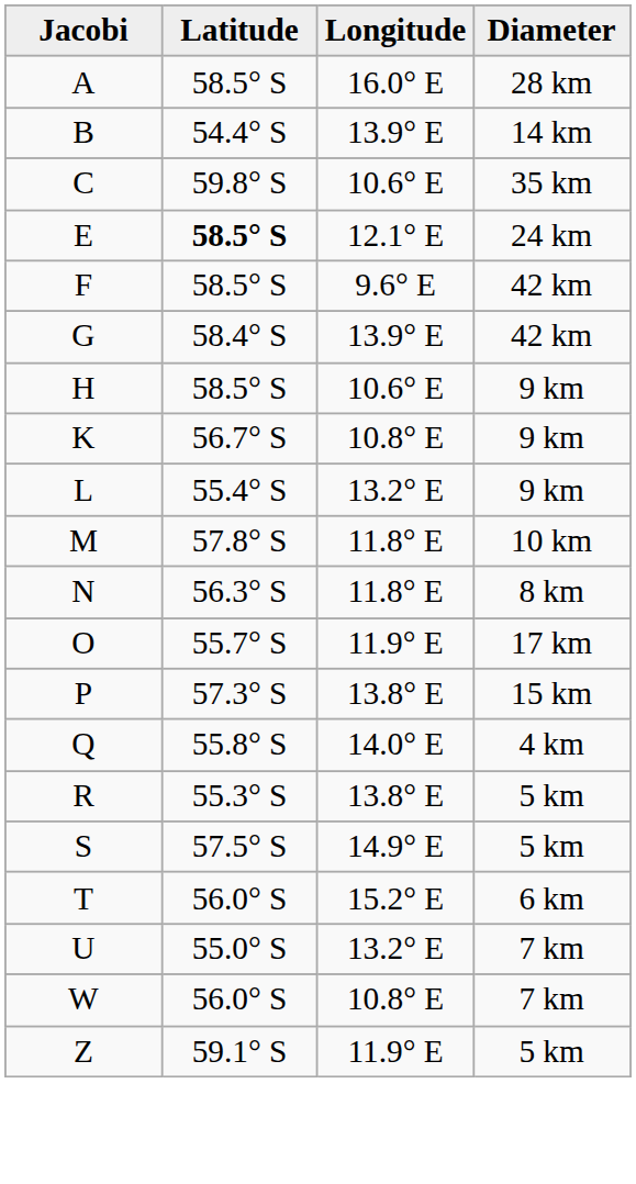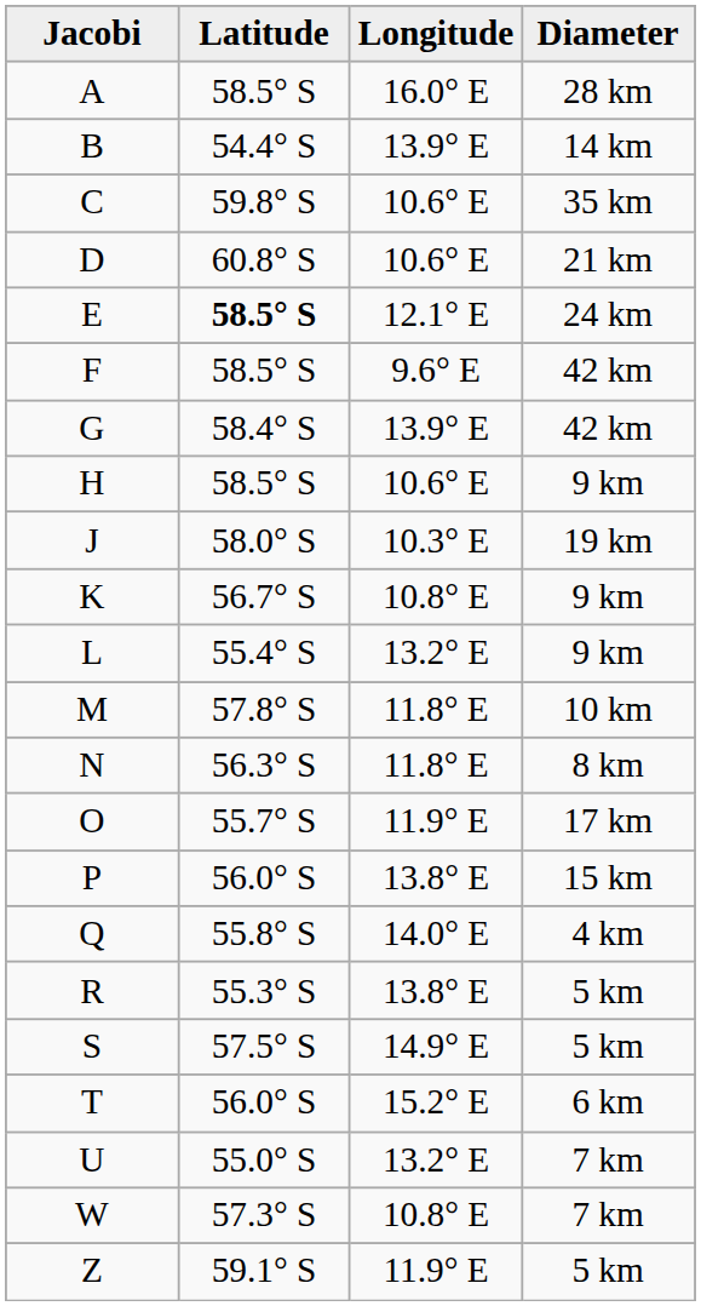 <table class="wikitable">
 <tr>
 <th width="25%" style="background:#eeeeee;">Jacobi</th>
 <th width="25%" style="background:#eeeeee;">Latitude</th>
 <th width="25%" style="background:#eeeeee;">Longitude</th>
 <th width="25%" style="background:#eeeeee;">Diameter</th>
 </tr>
 <tr>
 <td align="center">A</td>
 <td align="center">58.5° S</td>
 <td align="center">16.0° E</td>
 <td align="center">28 km</td>
 </tr>
 <tr>
 <td align="center">B</td>
 <td align="center">54.4° S</td>
 <td align="center">13.9° E</td>
 <td align="center">14 km</td>
 </tr>
 <tr>
 <td align="center">C</td>
 <td align="center">59.8° S</td>
 <td align="center">10.6° E</td>
 <td align="center">35 km</td>
 </tr>
 <tr>
+<td align="center">D</td>
+<td align="center">60.8° S</td>
+<td align="center">10.6° E</td>
+<td align="center">21 km</td>
+</tr>
+<tr>
 <td align="center">E</td>
 <td align="center"><strong>58.5° S</strong></td>
 <td align="center">12.1° E</td>
 <td align="center">24 km</td>
 </tr>
 <tr>
 <td align="center">F</td>
 <td align="center">58.5° S</td>
 <td align="center">9.6° E</td>
 <td align="center">42 km</td>
 </tr>
 <tr>
 <td align="center">G</td>
 <td align="center">58.4° S</td>
 <td align="center">13.9° E</td>
 <td align="center">42 km</td>
 </tr>
 <tr>
 <td align="center">H</td>
 <td align="center">58.5° S</td>
 <td align="center">10.6° E</td>
 <td align="center">9 km</td>
+</tr>
+<tr>
+<td align="center">J</td>
+<td align="center">58.0° S</td>
+<td align="center">10.3° E</td>
+<td align="center">19 km</td>
 </tr>
 <tr>
 <td align="center">K</td>
 <td align="center">56.7° S</td>
 <td align="center">10.8° E</td>
 <td align="center">9 km</td>
 </tr>
 <tr>
 <td align="center">L</td>
 <td align="center">55.4° S</td>
 <td align="center">13.2° E</td>
 <td align="center">9 km</td>
 </tr>
 <tr>
 <td align="center">M</td>
 <td align="center">57.8° S</td>
 <td align="center">11.8° E</td>
 <td align="center">10 km</td>
 </tr>
 <tr>
 <td align="center">N</td>
 <td align="center">56.3° S</td>
 <td align="center">11.8° E</td>
 <td align="center">8 km</td>
 </tr>
 <tr>
 <td align="center">O</td>
 <td align="center">55.7° S</td>
 <td align="center">11.9° E</td>
 <td align="center">17 km</td>
 </tr>
 <tr>
 <td align="center">P</td>
-<td align="center">57.3° S</td>
+<td align="center">56.0° S</td>
 <td align="center">13.8° E</td>
 <td align="center">15 km</td>
 </tr>
 <tr>
 <td align="center">Q</td>
 <td align="center">55.8° S</td>
 <td align="center">14.0° E</td>
 <td align="center">4 km</td>
 </tr>
 <tr>
 <td align="center">R</td>
 <td align="center">55.3° S</td>
 <td align="center">13.8° E</td>
 <td align="center">5 km</td>
 </tr>
 <tr>
 <td align="center">S</td>
 <td align="center">57.5° S</td>
 <td align="center">14.9° E</td>
 <td align="center">5 km</td>
 </tr>
 <tr>
 <td align="center">T</td>
 <td align="center">56.0° S</td>
 <td align="center">15.2° E</td>
 <td align="center">6 km</td>
 </tr>
 <tr>
 <td align="center">U</td>
 <td align="center">55.0° S</td>
 <td align="center">13.2° E</td>
 <td align="center">7 km</td>
 </tr>
 <tr>
 <td align="center">W</td>
-<td align="center">56.0° S</td>
+<td align="center">57.3° S</td>
 <td align="center">10.8° E</td>
 <td align="center">7 km</td>
 </tr>
 <tr>
 <td align="center">Z</td>
 <td align="center">59.1° S</td>
 <td align="center">11.9° E</td>
 <td align="center">5 km</td>
 </tr>
 </table>
